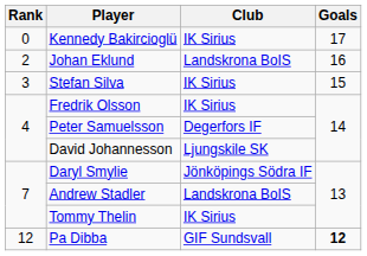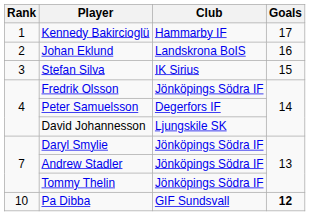 <table class="wikitable" style="text-align:center">
 <tr>
 <th>Rank</th>
 <th>Player</th>
 <th>Club</th>
 <th>Goals</th>
 </tr>
 <tr>
-<td>0</td>
+<td>1</td>
 <td align="left"> <a href='#'>Kennedy Bakircioglü</a></td>
-<td align="left"><a href='#'>IK Sirius</a></td>
+<td align="left"><a href='#'>Hammarby IF</a></td>
 <td>17</td>
 </tr>
 <tr>
 <td>2</td>
 <td align="left"> <a href='#'>Johan Eklund</a></td>
 <td align="left"><a href='#'>Landskrona BoIS</a></td>
 <td>16</td>
 </tr>
 <tr>
 <td>3</td>
 <td align="left"> <a href='#'>Stefan Silva</a></td>
 <td align="left"><a href='#'>IK Sirius</a></td>
 <td>15</td>
 </tr>
 <tr>
 <td rowspan="3">4</td>
 <td align="left"> <a href='#'>Fredrik Olsson</a></td>
-<td align="left"><a href='#'>IK Sirius</a></td>
+<td align="left"><a href='#'>Jönköpings Södra IF</a></td>
 <td rowspan="3">14</td>
 </tr>
 <tr>
 <td align="left"> <a href='#'>Peter Samuelsson</a></td>
 <td align="left"><a href='#'>Degerfors IF</a></td>
 </tr>
 <tr>
 <td align="left"> David Johannesson</td>
 <td align="left"><a href='#'>Ljungskile SK</a></td>
 </tr>
 <tr>
 <td rowspan="3">7</td>
 <td align="left"> <a href='#'>Daryl Smylie</a></td>
 <td align="left"><a href='#'>Jönköpings Södra IF</a></td>
 <td rowspan="3">13</td>
 </tr>
 <tr>
 <td align="left"> <a href='#'>Andrew Stadler</a></td>
-<td align="left"><a href='#'>Landskrona BoIS</a></td>
+<td align="left"><a href='#'>Jönköpings Södra IF</a></td>
 </tr>
 <tr>
 <td align="left"> <a href='#'>Tommy Thelin</a></td>
-<td align="left"><a href='#'>IK Sirius</a></td>
+<td align="left"><a href='#'>Jönköpings Södra IF</a></td>
 </tr>
 <tr>
-<td>12</td>
+<td>10</td>
 <td align="left"> <a href='#'>Pa Dibba</a></td>
 <td align="left"><a href='#'>GIF Sundsvall</a></td>
 <td><strong>12</strong></td>
 </tr>
 </table>
